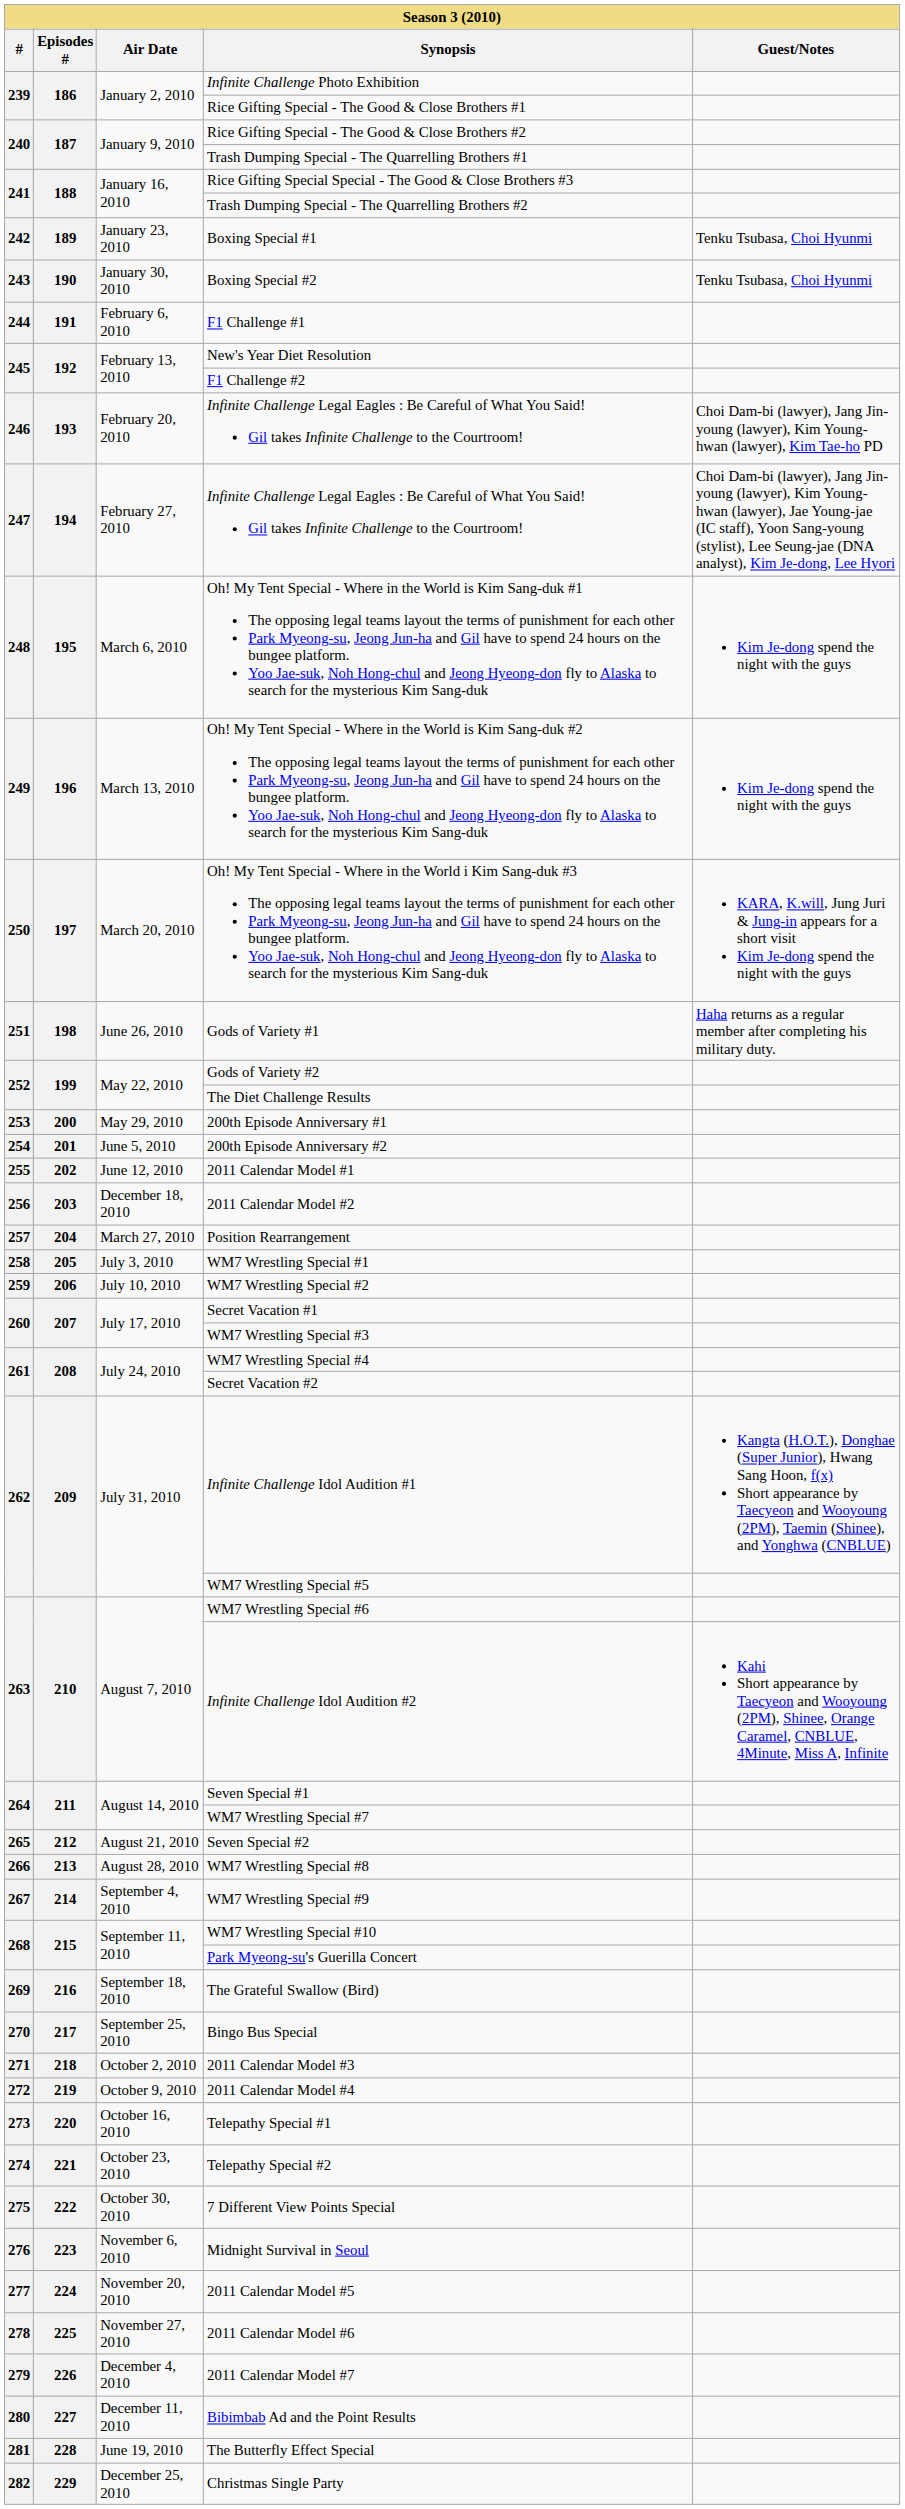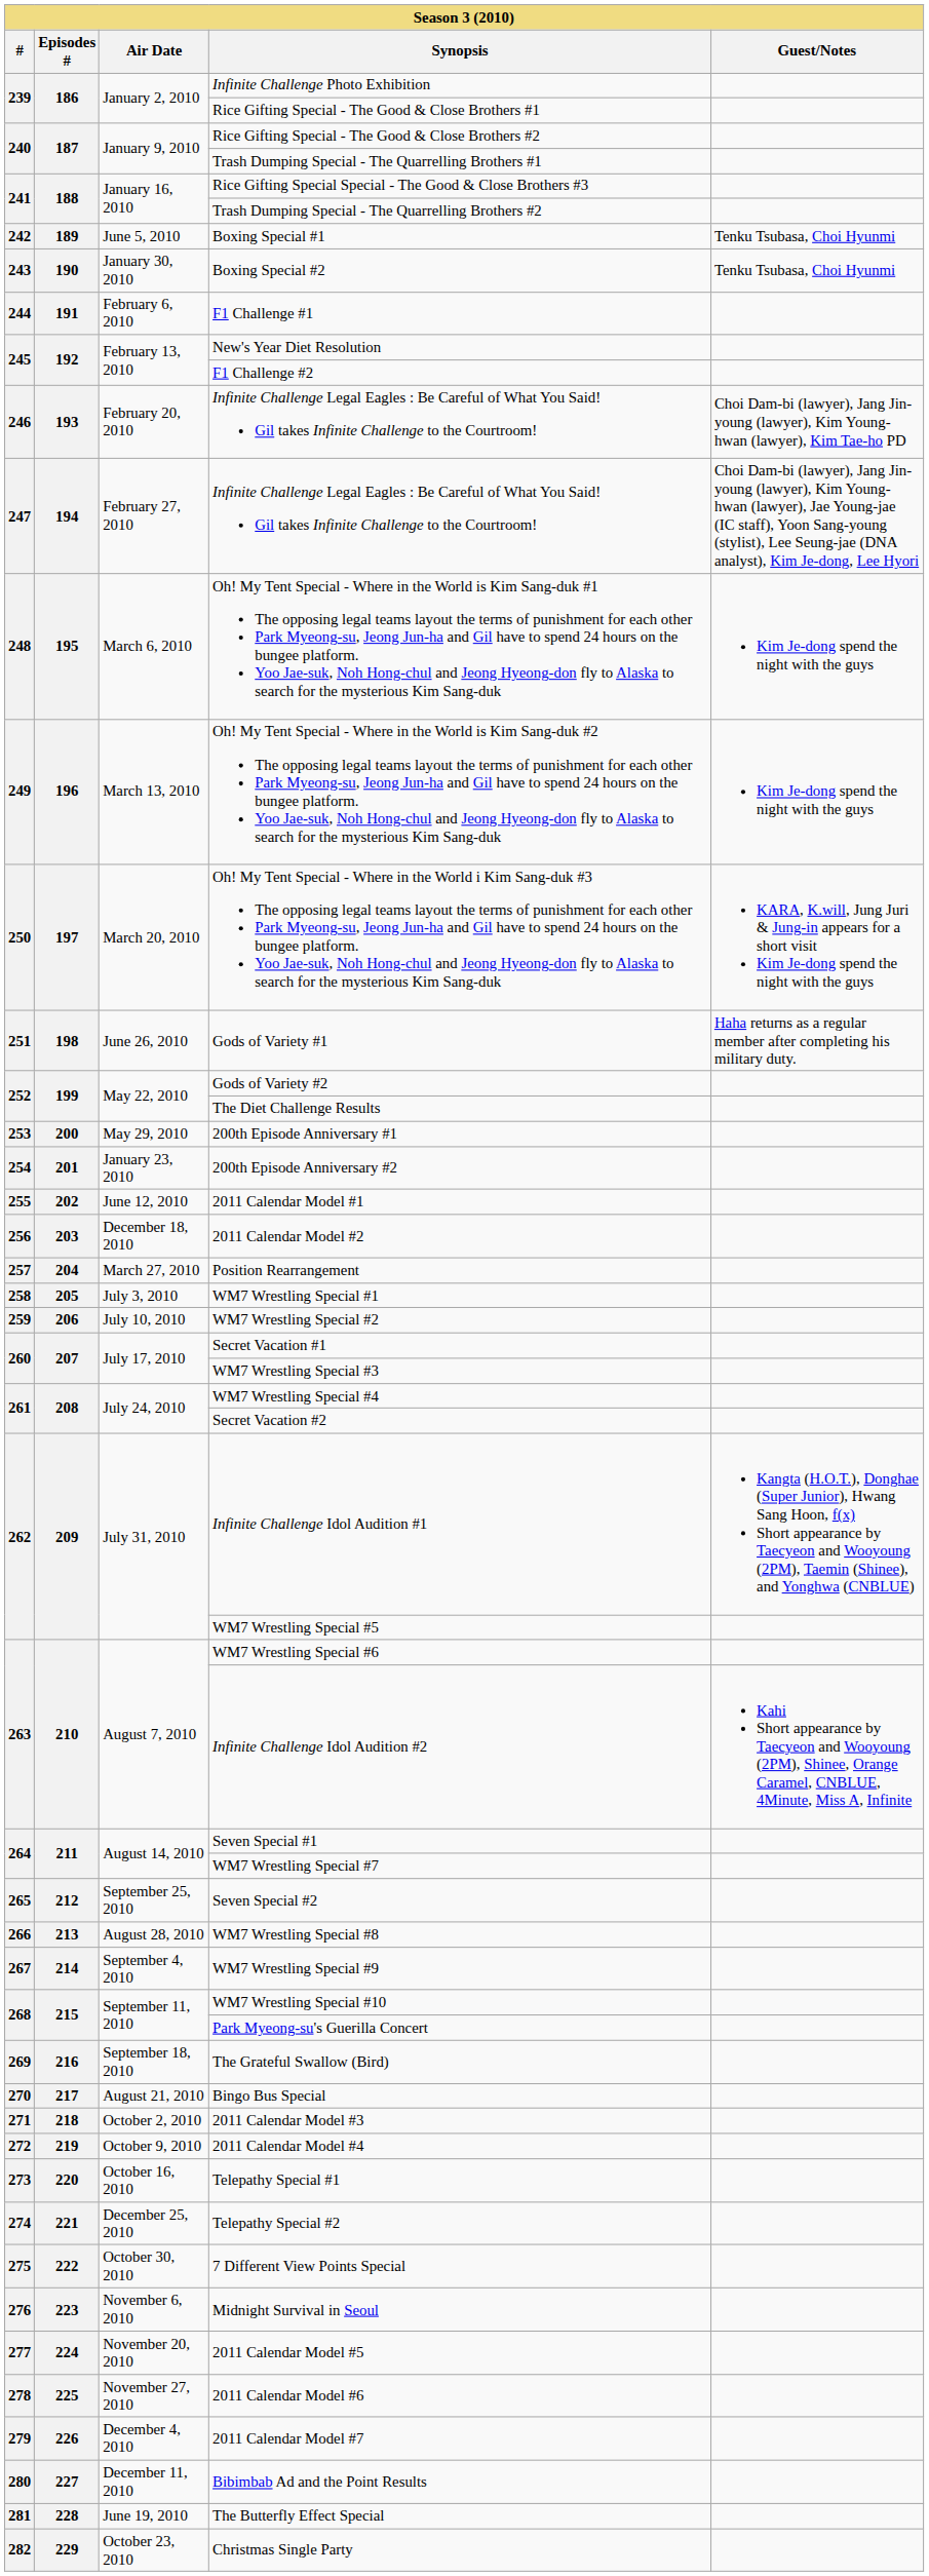 <table Class="wikitable" style="font-size: 90%;">
 <tr>
 <th Colspan="5" style="background:#F0DC82;">Season 3 (2010)</th>
 </tr>
 <tr>
 <th>#</th>
 <th>Episodes #</th>
 <th width=120>Air Date</th>
 <th width=700>Synopsis</th>
 <th width=250>Guest/Notes</th>
 </tr>
 <tr>
 <th rowspan = "2">239</th>
 <th rowspan = "2">186</th>
 <td rowspan = "2">January 2, 2010</td>
 <td><em>Infinite Challenge</em> Photo Exhibition</td>
 <td></td>
 </tr>
 <tr>
 <td>Rice Gifting Special - The Good & Close Brothers #1</td>
 <td></td>
 </tr>
 <tr>
 <th rowspan = "2">240</th>
 <th rowspan = "2">187</th>
 <td rowspan = "2">January 9, 2010</td>
 <td>Rice Gifting Special - The Good & Close Brothers #2</td>
 <td></td>
 </tr>
 <tr>
 <td>Trash Dumping Special - The Quarrelling Brothers #1</td>
 <td></td>
 </tr>
 <tr>
 <th rowspan = "2">241</th>
 <th rowspan = "2">188</th>
 <td rowspan = "2">January 16, 2010</td>
 <td>Rice Gifting Special Special - The Good & Close Brothers #3</td>
 <td></td>
 </tr>
 <tr>
 <td>Trash Dumping Special - The Quarrelling Brothers #2</td>
 <td></td>
 </tr>
 <tr>
 <th>242</th>
 <th>189</th>
-<td>January 23, 2010</td>
+<td>June 5, 2010</td>
 <td>Boxing Special #1</td>
 <td>Tenku Tsubasa, <a href='#'>Choi Hyunmi</a></td>
 </tr>
 <tr>
 <th>243</th>
 <th>190</th>
 <td>January 30, 2010</td>
 <td>Boxing Special #2</td>
 <td>Tenku Tsubasa, <a href='#'>Choi Hyunmi</a></td>
 </tr>
 <tr>
 <th>244</th>
 <th>191</th>
 <td>February 6, 2010</td>
 <td><a href='#'>F1</a> Challenge #1</td>
 <td></td>
 </tr>
 <tr>
 <th rowspan = "2">245</th>
 <th rowspan = "2">192</th>
 <td rowspan = "2">February 13, 2010</td>
 <td>New's Year Diet Resolution</td>
 <td></td>
 </tr>
 <tr>
 <td><a href='#'>F1</a> Challenge #2</td>
 <td></td>
 </tr>
 <tr>
 <th>246</th>
 <th>193</th>
 <td>February 20, 2010</td>
 <td><em>Infinite Challenge</em> Legal Eagles : Be Careful of What You Said!<br><ul><li><a href='#'>Gil</a> takes <em>Infinite Challenge</em> to the Courtroom!</li></ul></td>
 <td>Choi Dam-bi (lawyer), Jang Jin-young (lawyer), Kim Young-hwan (lawyer), <a href='#'>Kim Tae-ho</a> PD</td>
 </tr>
 <tr>
 <th>247</th>
 <th>194</th>
 <td>February 27, 2010</td>
 <td><em>Infinite Challenge</em> Legal Eagles : Be Careful of What You Said!<br><ul><li><a href='#'>Gil</a> takes <em>Infinite Challenge</em> to the Courtroom!</li></ul></td>
 <td>Choi Dam-bi (lawyer), Jang Jin-young (lawyer), Kim Young-hwan (lawyer), Jae Young-jae (IC staff), Yoon Sang-young (stylist), Lee Seung-jae (DNA analyst), <a href='#'>Kim Je-dong</a>, <a href='#'>Lee Hyori</a></td>
 </tr>
 <tr>
 <th>248</th>
 <th>195</th>
 <td>March 6, 2010</td>
 <td>Oh! My Tent Special - Where in the World is Kim Sang-duk #1<br><ul><li>The opposing legal teams layout the terms of punishment for each other</li><li><a href='#'>Park Myeong-su</a>, <a href='#'>Jeong Jun-ha</a> and <a href='#'>Gil</a> have to spend 24 hours on the bungee platform.</li><li><a href='#'>Yoo Jae-suk</a>, <a href='#'>Noh Hong-chul</a> and <a href='#'>Jeong Hyeong-don</a> fly to <a href='#'>Alaska</a> to search for the mysterious Kim Sang-duk</li></ul></td>
 <td><br><ul><li><a href='#'>Kim Je-dong</a> spend the night with the guys</li></ul></td>
 </tr>
 <tr>
 <th>249</th>
 <th>196</th>
 <td>March 13, 2010</td>
 <td>Oh! My Tent Special - Where in the World is Kim Sang-duk #2<br><ul><li>The opposing legal teams layout the terms of punishment for each other</li><li><a href='#'>Park Myeong-su</a>, <a href='#'>Jeong Jun-ha</a> and <a href='#'>Gil</a> have to spend 24 hours on the bungee platform.</li><li><a href='#'>Yoo Jae-suk</a>, <a href='#'>Noh Hong-chul</a> and <a href='#'>Jeong Hyeong-don</a> fly to <a href='#'>Alaska</a> to search for the mysterious Kim Sang-duk</li></ul></td>
 <td><br><ul><li><a href='#'>Kim Je-dong</a> spend the night with the guys</li></ul></td>
 </tr>
 <tr>
 <th>250</th>
 <th>197</th>
 <td>March 20, 2010</td>
 <td>Oh! My Tent Special - Where in the World i Kim Sang-duk #3<br><ul><li>The opposing legal teams layout the terms of punishment for each other</li><li><a href='#'>Park Myeong-su</a>, <a href='#'>Jeong Jun-ha</a> and <a href='#'>Gil</a> have to spend 24 hours on the bungee platform.</li><li><a href='#'>Yoo Jae-suk</a>, <a href='#'>Noh Hong-chul</a> and <a href='#'>Jeong Hyeong-don</a> fly to <a href='#'>Alaska</a> to search for the mysterious Kim Sang-duk</li></ul></td>
 <td><br><ul><li><a href='#'>KARA</a>, <a href='#'>K.will</a>, Jung Juri & <a href='#'>Jung-in</a> appears for a short visit</li><li><a href='#'>Kim Je-dong</a> spend the night with the guys</li></ul></td>
 </tr>
 <tr>
 <th>251</th>
 <th>198</th>
 <td>June 26, 2010</td>
 <td>Gods of Variety #1</td>
 <td><a href='#'>Haha</a> returns as a regular member after completing his military duty.</td>
 </tr>
 <tr>
 <th rowspan = "2">252</th>
 <th rowspan = "2">199</th>
 <td rowspan = "2">May 22, 2010</td>
 <td>Gods of Variety #2</td>
 <td></td>
 </tr>
 <tr>
 <td>The Diet Challenge Results</td>
 <td></td>
 </tr>
 <tr>
 <th>253</th>
 <th>200</th>
 <td>May 29, 2010</td>
 <td>200th Episode Anniversary #1</td>
 <td></td>
 </tr>
 <tr>
 <th>254</th>
 <th>201</th>
-<td>June 5, 2010</td>
+<td>January 23, 2010</td>
 <td>200th Episode Anniversary #2</td>
 <td></td>
 </tr>
 <tr>
 <th>255</th>
 <th>202</th>
 <td>June 12, 2010</td>
 <td>2011 Calendar Model #1</td>
 <td></td>
 </tr>
 <tr>
 <th>256</th>
 <th>203</th>
 <td>December 18, 2010</td>
 <td>2011 Calendar Model #2</td>
 <td></td>
 </tr>
 <tr>
 <th>257</th>
 <th>204</th>
 <td>March 27, 2010</td>
 <td>Position Rearrangement</td>
 <td></td>
 </tr>
 <tr>
 <th>258</th>
 <th>205</th>
 <td>July 3, 2010</td>
 <td>WM7 Wrestling Special #1</td>
 <td></td>
 </tr>
 <tr>
 <th>259</th>
 <th>206</th>
 <td>July 10, 2010</td>
 <td>WM7 Wrestling Special #2</td>
 <td></td>
 </tr>
 <tr>
 <th rowspan = "2">260</th>
 <th rowspan = "2">207</th>
 <td rowspan = "2">July 17, 2010</td>
 <td>Secret Vacation #1</td>
 <td></td>
 </tr>
 <tr>
 <td>WM7 Wrestling Special #3</td>
 <td></td>
 </tr>
 <tr>
 <th rowspan = "2">261</th>
 <th rowspan = "2">208</th>
 <td rowspan = "2">July 24, 2010</td>
 <td>WM7 Wrestling Special #4</td>
 <td></td>
 </tr>
 <tr>
 <td>Secret Vacation #2</td>
 <td></td>
 </tr>
 <tr>
 <th rowspan = "2">262</th>
 <th rowspan = "2">209</th>
 <td rowspan = "2">July 31, 2010</td>
 <td><em>Infinite Challenge</em> Idol Audition #1</td>
 <td><br><ul><li><a href='#'>Kangta</a> (<a href='#'>H.O.T.</a>), <a href='#'>Donghae</a> (<a href='#'>Super Junior</a>), Hwang Sang Hoon, <a href='#'>f(x)</a></li><li>Short appearance by <a href='#'>Taecyeon</a> and <a href='#'>Wooyoung</a> (<a href='#'>2PM</a>), <a href='#'>Taemin</a> (<a href='#'>Shinee</a>), and <a href='#'>Yonghwa</a> (<a href='#'>CNBLUE</a>)</li></ul></td>
 </tr>
 <tr>
 <td>WM7 Wrestling Special #5</td>
 <td></td>
 </tr>
 <tr>
 <th rowspan = "2">263</th>
 <th rowspan = "2">210</th>
 <td rowspan = "2">August 7, 2010</td>
 <td>WM7 Wrestling Special #6</td>
 <td></td>
 </tr>
 <tr>
 <td><em>Infinite Challenge</em> Idol Audition #2</td>
 <td><br><ul><li><a href='#'>Kahi</a></li><li>Short appearance by <a href='#'>Taecyeon</a> and <a href='#'>Wooyoung</a> (<a href='#'>2PM</a>), <a href='#'>Shinee</a>, <a href='#'>Orange Caramel</a>, <a href='#'>CNBLUE</a>, <a href='#'>4Minute</a>, <a href='#'>Miss A</a>, <a href='#'>Infinite</a></li></ul></td>
 </tr>
 <tr>
 <th rowspan = "2">264</th>
 <th rowspan = "2">211</th>
 <td rowspan = "2">August 14, 2010</td>
 <td>Seven Special #1</td>
 <td></td>
 </tr>
 <tr>
 <td>WM7 Wrestling Special #7</td>
 <td></td>
 </tr>
 <tr>
 <th>265</th>
 <th>212</th>
-<td>August 21, 2010</td>
+<td>September 25, 2010</td>
 <td>Seven Special #2</td>
 <td></td>
 </tr>
 <tr>
 <th>266</th>
 <th>213</th>
 <td>August 28, 2010</td>
 <td>WM7 Wrestling Special #8</td>
 <td></td>
 </tr>
 <tr>
 <th>267</th>
 <th>214</th>
 <td>September 4, 2010</td>
 <td>WM7 Wrestling Special #9</td>
 <td></td>
 </tr>
 <tr>
 <th rowspan = "2">268</th>
 <th rowspan = "2">215</th>
 <td rowspan = "2">September 11, 2010</td>
 <td>WM7 Wrestling Special #10</td>
 <td></td>
 </tr>
 <tr>
 <td><a href='#'>Park Myeong-su</a>'s Guerilla Concert</td>
 <td></td>
 </tr>
 <tr>
 <th>269</th>
 <th>216</th>
 <td>September 18, 2010</td>
 <td>The Grateful Swallow (Bird)</td>
 <td></td>
 </tr>
 <tr>
 <th>270</th>
 <th>217</th>
-<td>September 25, 2010</td>
+<td>August 21, 2010</td>
 <td>Bingo Bus Special</td>
 <td></td>
 </tr>
 <tr>
 <th>271</th>
 <th>218</th>
 <td>October 2, 2010</td>
 <td>2011 Calendar Model #3</td>
 <td></td>
 </tr>
 <tr>
 <th>272</th>
 <th>219</th>
 <td>October 9, 2010</td>
 <td>2011 Calendar Model #4</td>
 <td></td>
 </tr>
 <tr>
 <th>273</th>
 <th>220</th>
 <td>October 16, 2010</td>
 <td>Telepathy Special #1</td>
 <td></td>
 </tr>
 <tr>
 <th>274</th>
 <th>221</th>
-<td>October 23, 2010</td>
+<td>December 25, 2010</td>
 <td>Telepathy Special #2</td>
 <td></td>
 </tr>
 <tr>
 <th>275</th>
 <th>222</th>
 <td>October 30, 2010</td>
 <td>7 Different View Points Special</td>
 <td></td>
 </tr>
 <tr>
 <th>276</th>
 <th>223</th>
 <td>November 6, 2010</td>
 <td>Midnight Survival in <a href='#'>Seoul</a></td>
 <td></td>
 </tr>
 <tr>
 <th>277</th>
 <th>224</th>
 <td>November 20, 2010</td>
 <td>2011 Calendar Model #5</td>
 <td></td>
 </tr>
 <tr>
 <th>278</th>
 <th>225</th>
 <td>November 27, 2010</td>
 <td>2011 Calendar Model #6</td>
 <td></td>
 </tr>
 <tr>
 <th>279</th>
 <th>226</th>
 <td>December 4, 2010</td>
 <td>2011 Calendar Model #7</td>
 <td></td>
 </tr>
 <tr>
 <th>280</th>
 <th>227</th>
 <td>December 11, 2010</td>
 <td><a href='#'>Bibimbab</a> Ad and the Point Results</td>
 <td></td>
 </tr>
 <tr>
 <th>281</th>
 <th>228</th>
 <td>June 19, 2010</td>
 <td>The Butterfly Effect Special</td>
 <td></td>
 </tr>
 <tr>
 <th>282</th>
 <th>229</th>
-<td>December 25, 2010</td>
+<td>October 23, 2010</td>
 <td>Christmas Single Party</td>
 <td></td>
 </tr>
 </table>
